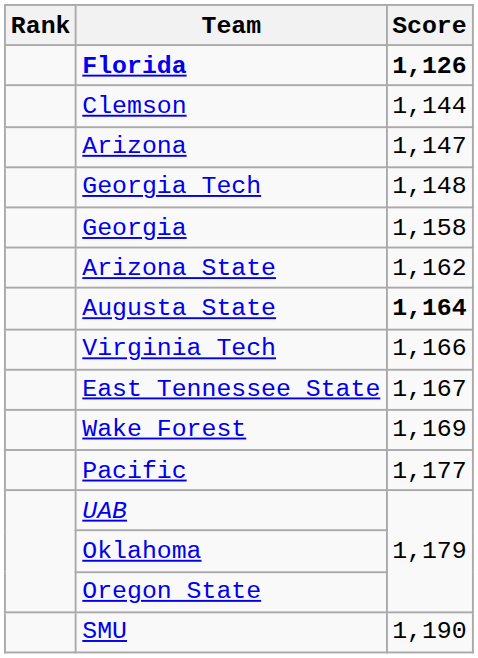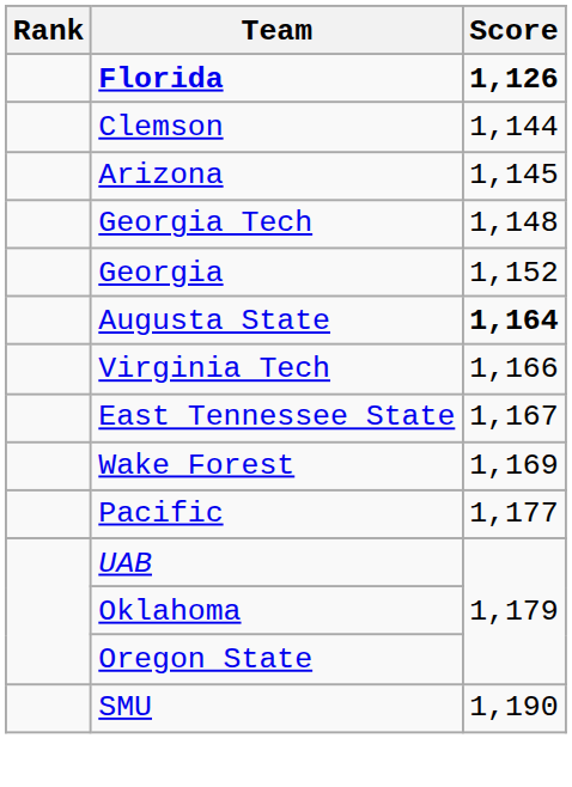 <table class="wikitable sortable" style="text-align:center">
 <tr>
 <th dat-sort-type=number>Rank</th>
 <th>Team</th>
 <th>Score</th>
 </tr>
 <tr>
 <td></td>
 <td align=left><strong><a href='#'>Florida</a></strong></td>
 <td><strong>1,126</strong></td>
 </tr>
 <tr>
 <td></td>
 <td align=left><a href='#'>Clemson</a></td>
 <td>1,144</td>
 </tr>
 <tr>
 <td></td>
 <td align=left><a href='#'>Arizona</a></td>
-<td>1,147</td>
+<td>1,145</td>
 </tr>
 <tr>
 <td></td>
 <td align=left><a href='#'>Georgia Tech</a></td>
 <td>1,148</td>
 </tr>
 <tr>
 <td></td>
 <td align=left><a href='#'>Georgia</a></td>
-<td>1,158</td>
-</tr>
-<tr>
-<td></td>
-<td align=left><a href='#'>Arizona State</a></td>
-<td>1,162</td>
+<td>1,152</td>
 </tr>
 <tr>
 <td></td>
 <td align=left><a href='#'>Augusta State</a></td>
 <td><strong>1,164</strong></td>
 </tr>
 <tr>
 <td></td>
 <td align=left><a href='#'>Virginia Tech</a></td>
 <td>1,166</td>
 </tr>
 <tr>
 <td></td>
 <td align=left><a href='#'>East Tennessee State</a></td>
 <td>1,167</td>
 </tr>
 <tr>
 <td></td>
 <td align=left><a href='#'>Wake Forest</a></td>
 <td>1,169</td>
 </tr>
 <tr>
 <td></td>
 <td align=left><a href='#'>Pacific</a></td>
 <td>1,177</td>
 </tr>
 <tr>
 <td rowspan=3></td>
 <td align=left><em><a href='#'>UAB</a></em></td>
 <td rowspan=3>1,179</td>
 </tr>
 <tr>
 <td align=left><a href='#'>Oklahoma</a></td>
 </tr>
 <tr>
 <td align=left><a href='#'>Oregon State</a></td>
 </tr>
 <tr>
 <td></td>
 <td align=left><a href='#'>SMU</a></td>
 <td>1,190</td>
 </tr>
 </table>
